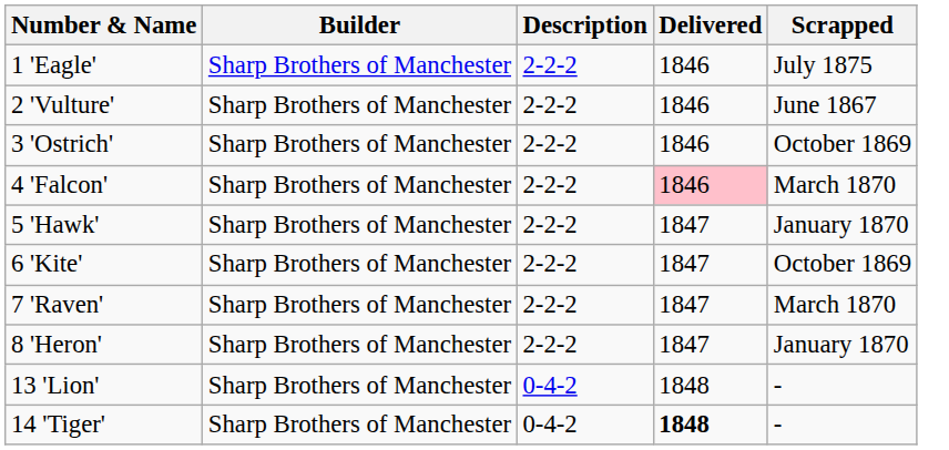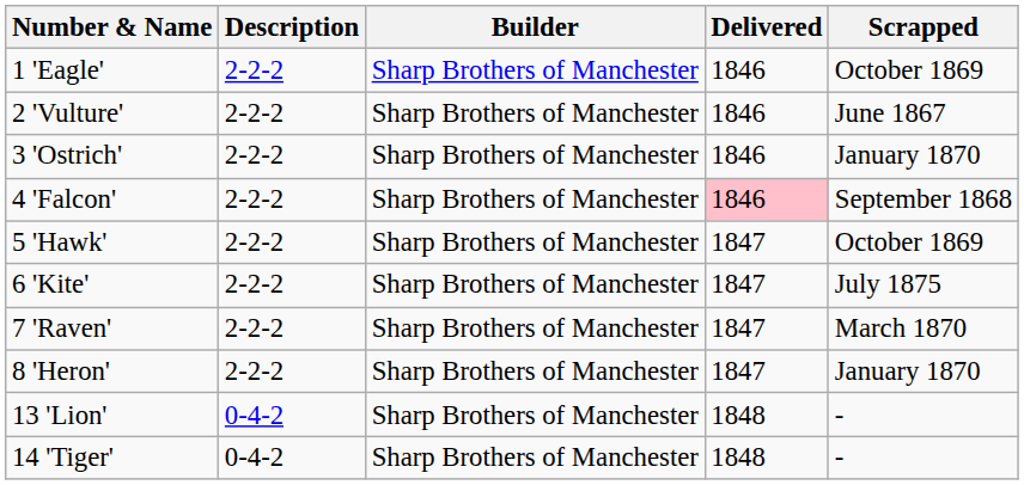 <table class="wikitable">
 <tr>
 <th>Number & Name</th>
+<th>Description</th>
 <th>Builder</th>
-<th>Description</th>
 <th>Delivered</th>
 <th>Scrapped</th>
 </tr>
 <tr>
 <td>1 'Eagle'</td>
+<td><a href='#'>2-2-2</a></td>
 <td><a href='#'>Sharp Brothers of Manchester</a></td>
-<td><a href='#'>2-2-2</a></td>
 <td>1846</td>
-<td>July 1875</td>
+<td>October 1869</td>
 </tr>
 <tr>
 <td>2 'Vulture'</td>
+<td>2-2-2</td>
 <td>Sharp Brothers of Manchester</td>
-<td>2-2-2</td>
 <td>1846</td>
 <td>June 1867</td>
 </tr>
 <tr>
 <td>3 'Ostrich'</td>
+<td>2-2-2</td>
 <td>Sharp Brothers of Manchester</td>
-<td>2-2-2</td>
 <td>1846</td>
-<td>October 1869</td>
+<td>January 1870</td>
 </tr>
 <tr>
 <td>4 'Falcon'</td>
+<td>2-2-2</td>
 <td>Sharp Brothers of Manchester</td>
-<td>2-2-2</td>
 <td style="background: pink;">1846</td>
-<td>March 1870</td>
+<td>September 1868</td>
 </tr>
 <tr>
 <td>5 'Hawk'</td>
+<td>2-2-2</td>
 <td>Sharp Brothers of Manchester</td>
-<td>2-2-2</td>
-<td>1847</td>
-<td>January 1870</td>
-</tr>
-<tr>
-<td>6 'Kite'</td>
-<td>Sharp Brothers of Manchester</td>
-<td>2-2-2</td>
 <td>1847</td>
 <td>October 1869</td>
 </tr>
 <tr>
+<td>6 'Kite'</td>
+<td>2-2-2</td>
+<td>Sharp Brothers of Manchester</td>
+<td>1847</td>
+<td>July 1875</td>
+</tr>
+<tr>
 <td>7 'Raven'</td>
+<td>2-2-2</td>
 <td>Sharp Brothers of Manchester</td>
-<td>2-2-2</td>
 <td>1847</td>
 <td>March 1870</td>
 </tr>
 <tr>
 <td>8 'Heron'</td>
+<td>2-2-2</td>
 <td>Sharp Brothers of Manchester</td>
-<td>2-2-2</td>
 <td>1847</td>
 <td>January 1870</td>
 </tr>
 <tr>
 <td>13 'Lion'</td>
+<td><a href='#'>0-4-2</a></td>
 <td>Sharp Brothers of Manchester</td>
-<td><a href='#'>0-4-2</a></td>
 <td>1848</td>
 <td>-</td>
 </tr>
 <tr>
 <td>14 'Tiger'</td>
+<td>0-4-2</td>
 <td>Sharp Brothers of Manchester</td>
-<td>0-4-2</td>
-<td><strong>1848</strong></td>
+<td>1848</td>
 <td>-</td>
 </tr>
 </table>
